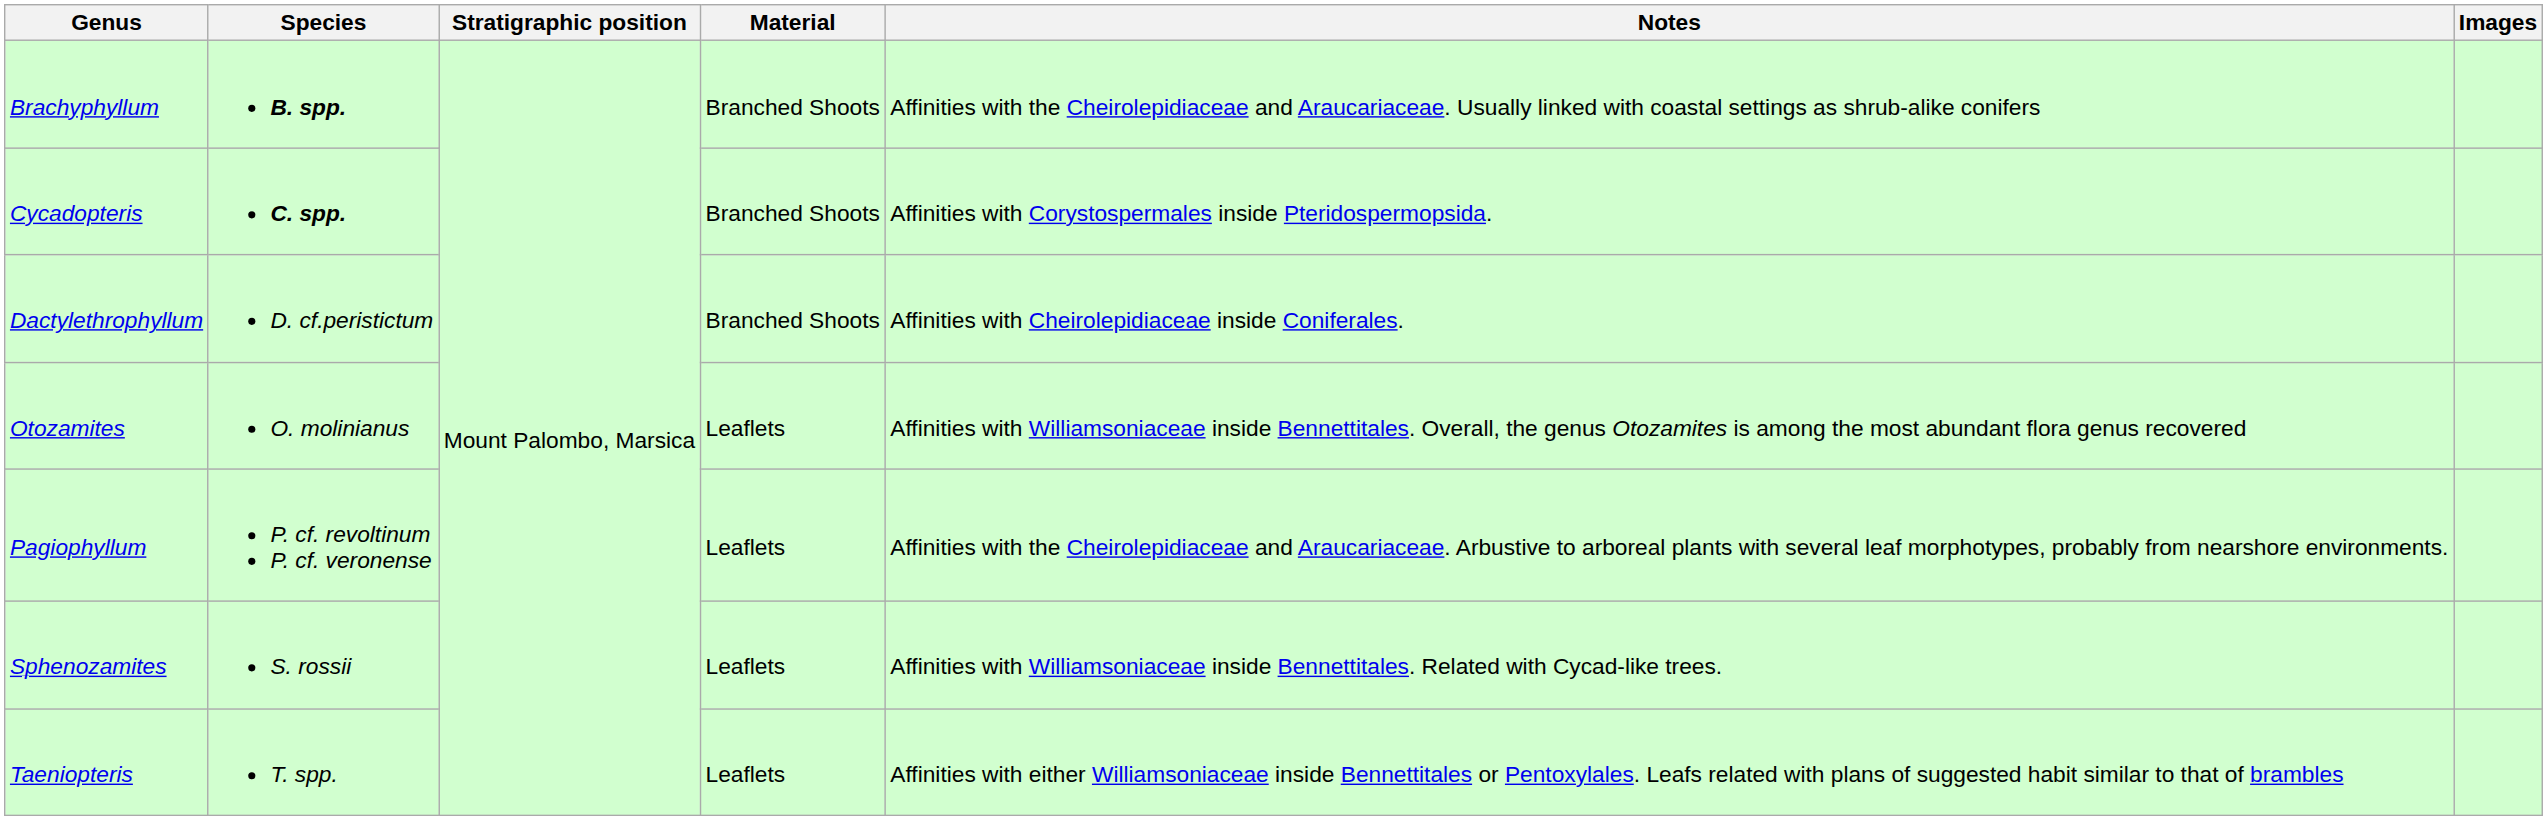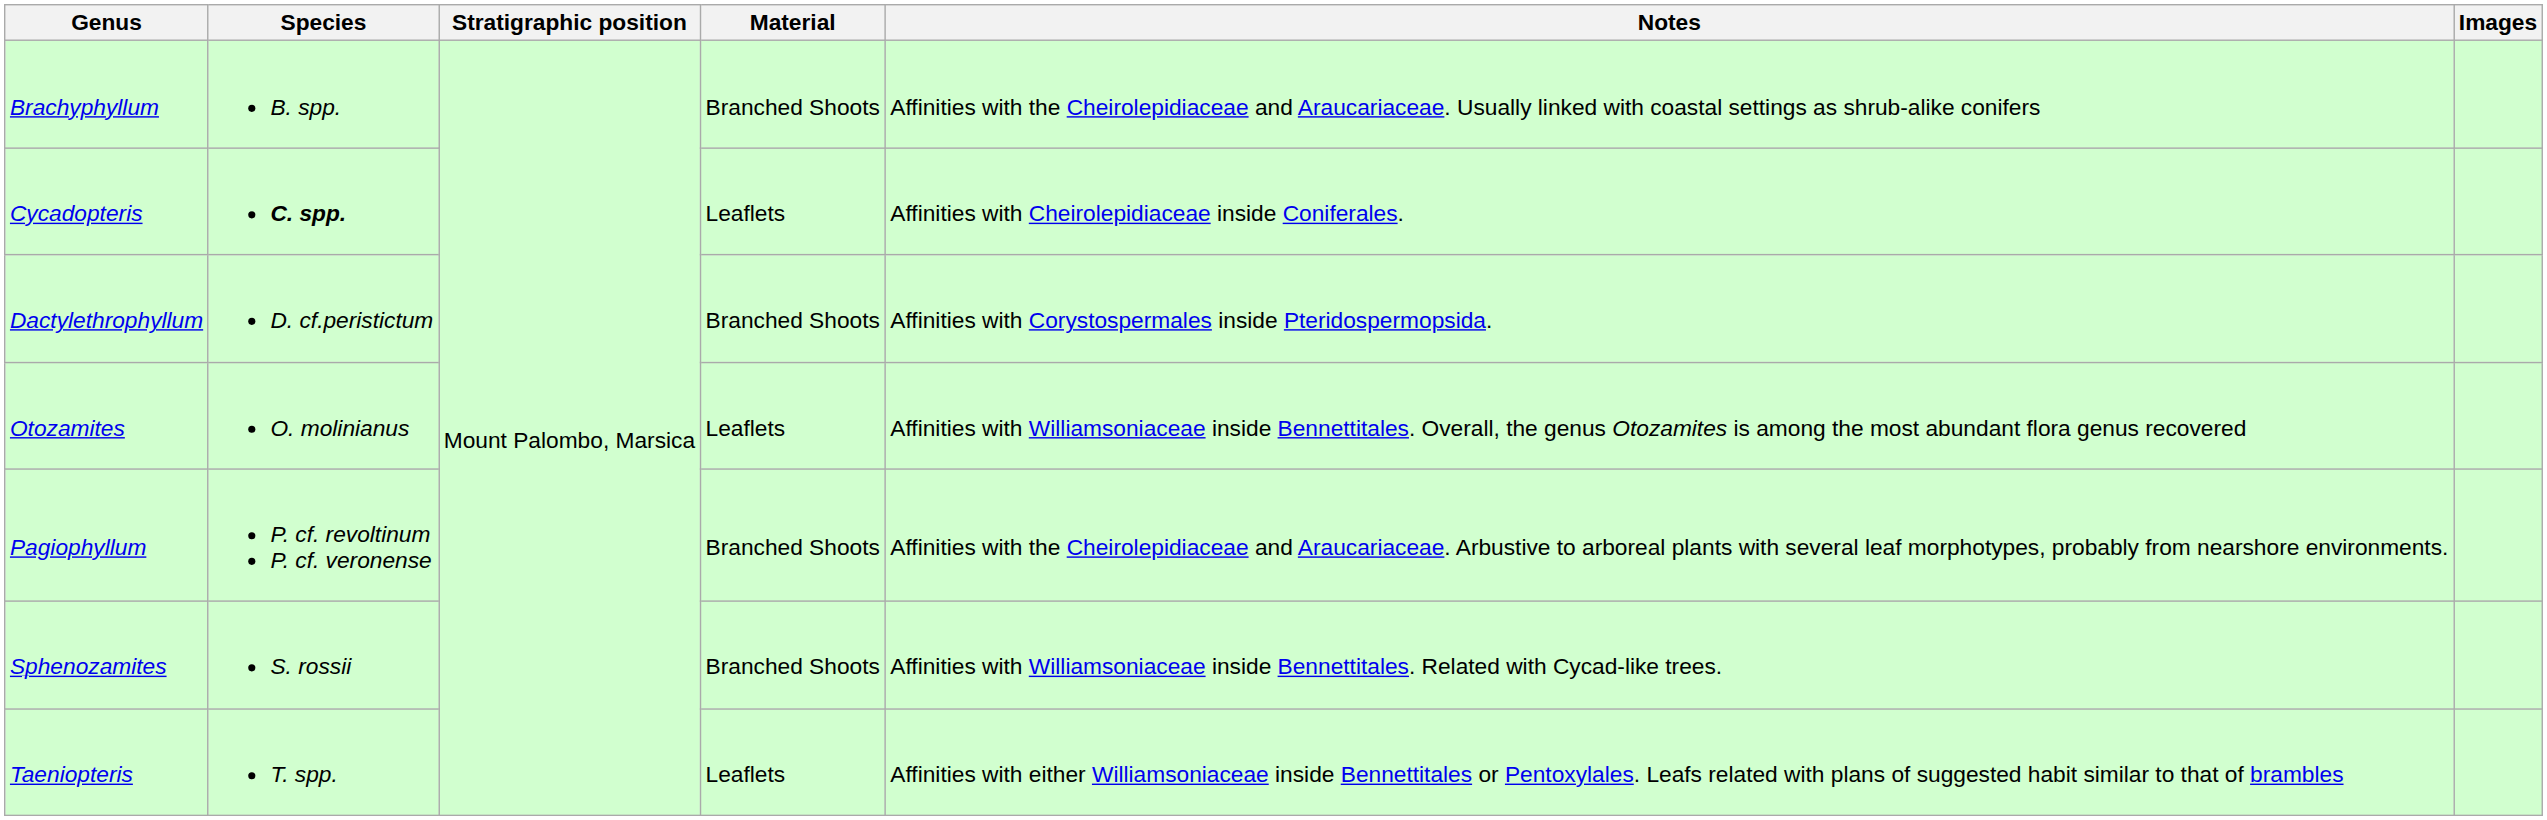 <table class = "wikitable">
 <tr>
 <th>Genus</th>
 <th>Species</th>
 <th>Stratigraphic position</th>
 <th>Material</th>
 <th>Notes</th>
 <th>Images</th>
 </tr>
 <tr>
 <td style="background:#D1FFCF;"><br><em><a href='#'>Brachyphyllum</a></em></td>
-<td style="background:#D1FFCF;"><strong><br><ul><li><em>B. spp.</em></li></ul></strong></td>
+<td style="background:#D1FFCF;"><br><ul><li><em>B. spp.</em></li></ul></td>
 <td style="background:#D1FFCF;" rowspan="7"><br>Mount Palombo, Marsica</td>
 <td style="background:#D1FFCF;"><br>Branched Shoots</td>
 <td style="background:#D1FFCF;"><br>Affinities with the <a href='#'>Cheirolepidiaceae</a> and <a href='#'>Araucariaceae</a>. Usually linked with coastal settings as shrub-alike conifers</td>
 <td style="background:#D1FFCF;"></td>
 </tr>
 <tr>
 <td style="background:#D1FFCF;"><br><em><a href='#'>Cycadopteris</a></em></td>
 <td style="background:#D1FFCF;"><strong><br><ul><li><em>C. spp.</em></li></ul></strong></td>
-<td style="background:#D1FFCF;"><br>Branched Shoots</td>
-<td style="background:#D1FFCF;"><br>Affinities with <a href='#'>Corystospermales</a> inside <a href='#'>Pteridospermopsida</a>.</td>
+<td style="background:#D1FFCF;"><br>Leaflets</td>
+<td style="background:#D1FFCF;"><br>Affinities with <a href='#'>Cheirolepidiaceae</a> inside <a href='#'>Coniferales</a>.</td>
 <td style="background:#D1FFCF;"></td>
 </tr>
 <tr>
 <td style="background:#D1FFCF;"><br><em><a href='#'>Dactylethrophyllum</a></em></td>
 <td style="background:#D1FFCF;"><br><ul><li><em>D. cf.peristictum</em></li></ul></td>
 <td style="background:#D1FFCF;"><br>Branched Shoots</td>
-<td style="background:#D1FFCF;"><br>Affinities with <a href='#'>Cheirolepidiaceae</a> inside <a href='#'>Coniferales</a>.</td>
+<td style="background:#D1FFCF;"><br>Affinities with <a href='#'>Corystospermales</a> inside <a href='#'>Pteridospermopsida</a>.</td>
 <td style="background:#D1FFCF;"></td>
 </tr>
 <tr>
 <td style="background:#D1FFCF;"><br><em><a href='#'>Otozamites</a></em></td>
 <td style="background:#D1FFCF;"><br><ul><li><em>O. molinianus</em></li></ul></td>
 <td style="background:#D1FFCF;"><br>Leaflets</td>
 <td style="background:#D1FFCF;"><br>Affinities with <a href='#'>Williamsoniaceae</a> inside <a href='#'>Bennettitales</a>.  Overall, the genus <em>Otozamites</em> is among the most abundant flora genus recovered</td>
 <td style="background:#D1FFCF;"><br></td>
 </tr>
 <tr>
 <td style="background:#D1FFCF;"><br><em><a href='#'>Pagiophyllum</a></em></td>
 <td style="background:#D1FFCF;"><br><ul><li><em>P. cf. revoltinum</em></li><li><em>P. cf. veronense</em></li></ul></td>
-<td style="background:#D1FFCF;"><br>Leaflets</td>
+<td style="background:#D1FFCF;"><br>Branched Shoots</td>
 <td style="background:#D1FFCF;"><br>Affinities with the <a href='#'>Cheirolepidiaceae</a> and <a href='#'>Araucariaceae</a>. Arbustive to arboreal plants with several leaf morphotypes, probably from nearshore environments.</td>
 <td style="background:#D1FFCF;"><br></td>
 </tr>
 <tr>
 <td style="background:#D1FFCF;"><br><em><a href='#'>Sphenozamites</a></em></td>
 <td style="background:#D1FFCF;"><br><ul><li><em>S. rossii</em></li></ul></td>
-<td style="background:#D1FFCF;"><br>Leaflets</td>
+<td style="background:#D1FFCF;"><br>Branched Shoots</td>
 <td style="background:#D1FFCF;"><br>Affinities with <a href='#'>Williamsoniaceae</a> inside <a href='#'>Bennettitales</a>. Related with Cycad-like trees.</td>
 <td style="background:#D1FFCF;"></td>
 </tr>
 <tr>
 <td style="background:#D1FFCF;"><br><em><a href='#'>Taeniopteris</a></em></td>
 <td style="background:#D1FFCF;"><br><ul><li><em>T. spp.</em></li></ul></td>
 <td style="background:#D1FFCF;"><br>Leaflets</td>
 <td style="background:#D1FFCF;"><br>Affinities with either <a href='#'>Williamsoniaceae</a> inside <a href='#'>Bennettitales</a> or <a href='#'>Pentoxylales</a>. Leafs related with plans of suggested habit similar to that of <a href='#'>brambles</a></td>
 <td style="background:#D1FFCF;"></td>
 </tr>
 <tr>
 </tr>
 </table>
